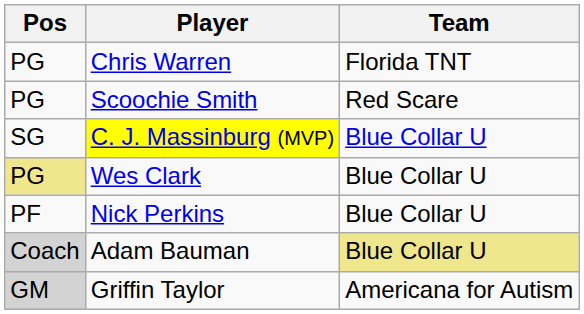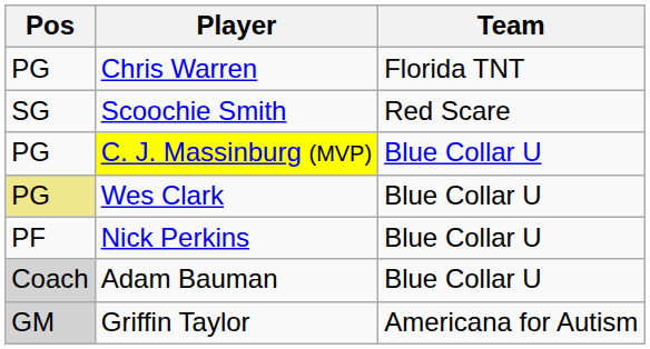 <table class="wikitable">
 <tr>
 <th>Pos</th>
 <th>Player</th>
 <th>Team</th>
 </tr>
 <tr>
 <td>PG</td>
 <td><a href='#'>Chris Warren</a></td>
 <td>Florida TNT</td>
 </tr>
 <tr>
-<td>PG</td>
+<td>SG</td>
 <td><a href='#'>Scoochie Smith</a></td>
 <td>Red Scare</td>
 </tr>
 <tr>
-<td>SG</td>
+<td>PG</td>
 <td bgcolor=yellow><a href='#'>C. J. Massinburg</a> <small>(MVP)</small></td>
 <td><a href='#'>Blue Collar U</a></td>
 </tr>
 <tr>
 <td style="background: khaki;">PG</td>
 <td><a href='#'>Wes Clark</a></td>
 <td>Blue Collar U</td>
 </tr>
 <tr>
 <td>PF</td>
 <td><a href='#'>Nick Perkins</a></td>
 <td>Blue Collar U</td>
 </tr>
 <tr>
 <td bgcolor=lightgray>Coach</td>
 <td>Adam Bauman</td>
-<td style="background: khaki;">Blue Collar U</td>
+<td>Blue Collar U</td>
 </tr>
 <tr>
 <td bgcolor=lightgray>GM</td>
 <td>Griffin Taylor</td>
 <td>Americana for Autism</td>
 </tr>
 </table>
